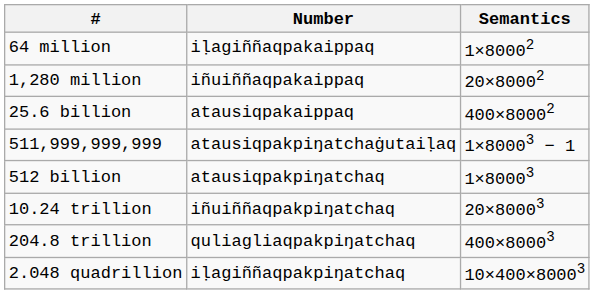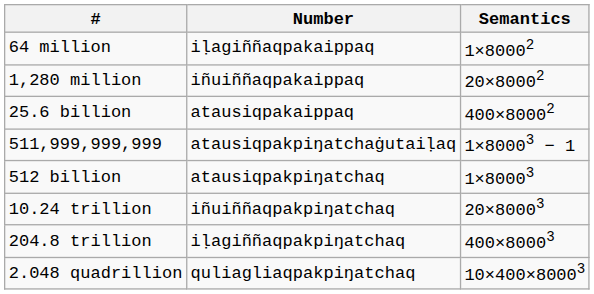 <table class=wikitable>
 <tr>
 <th>#</th>
 <th>Number</th>
 <th>Semantics</th>
 </tr>
 <tr>
 <td>64 million</td>
 <td>iḷagiññaqpakaippaq</td>
 <td>1×8000<sup>2</sup></td>
 </tr>
 <tr>
 <td>1,280 million</td>
 <td>iñuiññaqpakaippaq</td>
 <td>20×8000<sup>2</sup></td>
 </tr>
 <tr>
 <td>25.6 billion</td>
 <td>atausiqpakaippaq</td>
 <td>400×8000<sup>2</sup></td>
 </tr>
 <tr>
 <td>511,999,999,999</td>
 <td>atausiqpakpiŋatchaġutaiḷaq</td>
 <td>1×8000<sup>3</sup> − 1</td>
 </tr>
 <tr>
 <td>512 billion</td>
 <td>atausiqpakpiŋatchaq</td>
 <td>1×8000<sup>3</sup></td>
 </tr>
 <tr>
 <td>10.24 trillion</td>
 <td>iñuiññaqpakpiŋatchaq</td>
 <td>20×8000<sup>3</sup></td>
 </tr>
 <tr>
 <td>204.8 trillion</td>
-<td>quliagliaqpakpiŋatchaq</td>
+<td>iḷagiññaqpakpiŋatchaq</td>
 <td>400×8000<sup>3</sup></td>
 </tr>
 <tr>
 <td>2.048 quadrillion</td>
-<td>iḷagiññaqpakpiŋatchaq</td>
+<td>quliagliaqpakpiŋatchaq</td>
 <td>10×400×8000<sup>3</sup></td>
 </tr>
 </table>
